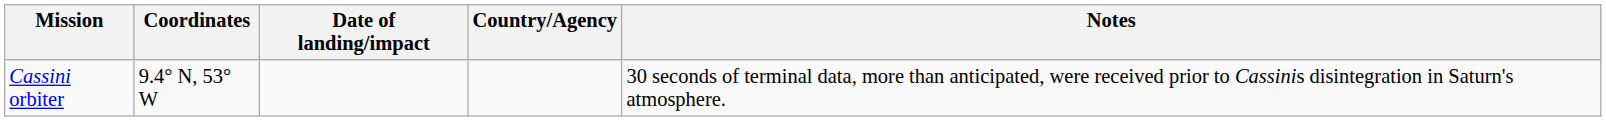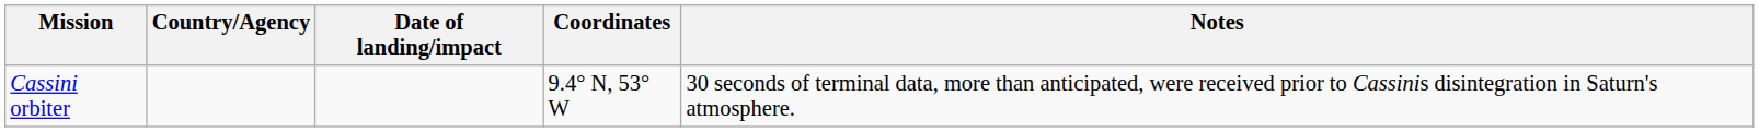 <table class="wikitable">
 <tr valign="top">
 <th>Mission</th>
+<th>Country/Agency</th>
+<th>Date of landing/impact</th>
 <th>Coordinates</th>
-<th>Date of landing/impact</th>
-<th>Country/Agency</th>
 <th>Notes</th>
 </tr>
 <tr valign="top">
 <td><a href='#'><em>Cassini</em> orbiter</a></td>
-<td>9.4° N, 53° W</td>
 <td></td>
 <td></td>
+<td>9.4° N, 53° W</td>
 <td>30 seconds of terminal data, more than anticipated, were received prior to <em>Cassini</em>s disintegration in Saturn's atmosphere.</td>
 </tr>
 </table>
